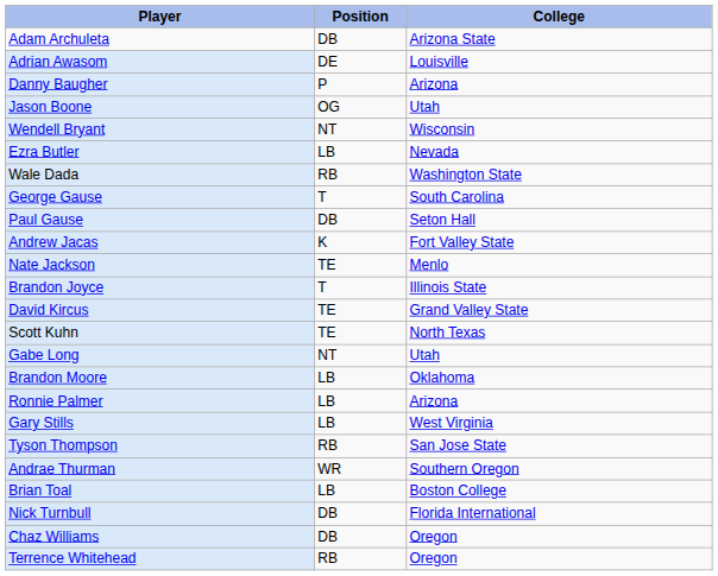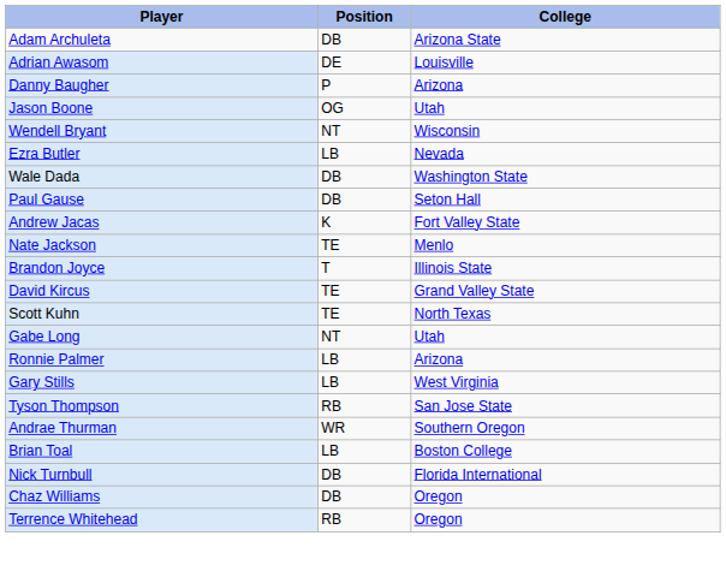 <table class="wikitable sortable" style="width: 40%">
 <tr>
 <th style="background:#A8BDEC;">Player</th>
 <th width=13% style="background:#A8BDEC;">Position</th>
 <th style="background:#A8BDEC;">College</th>
 </tr>
 <tr>
 <td><a href='#'>Adam Archuleta</a></td>
 <td>DB</td>
 <td><a href='#'>Arizona State</a></td>
 </tr>
 <tr>
 <td bgcolor="d9e9f9"><a href='#'>Adrian Awasom</a></td>
 <td>DE</td>
 <td><a href='#'>Louisville</a></td>
 </tr>
 <tr>
 <td bgcolor="d9e9f9"><a href='#'>Danny Baugher</a></td>
 <td>P</td>
 <td><a href='#'>Arizona</a></td>
 </tr>
 <tr>
 <td bgcolor="d9e9f9"><a href='#'>Jason Boone</a></td>
 <td>OG</td>
 <td><a href='#'>Utah</a></td>
 </tr>
 <tr>
 <td bgcolor="d9e9f9"><a href='#'>Wendell Bryant</a></td>
 <td>NT</td>
 <td><a href='#'>Wisconsin</a></td>
 </tr>
 <tr>
 <td bgcolor="d9e9f9"><a href='#'>Ezra Butler</a></td>
 <td>LB</td>
 <td><a href='#'>Nevada</a></td>
 </tr>
 <tr>
 <td bgcolor="d9e9f9">Wale Dada</td>
-<td>RB</td>
+<td>DB</td>
 <td><a href='#'>Washington State</a></td>
-</tr>
-<tr>
-<td bgcolor="d9e9f9"><a href='#'>George Gause</a></td>
-<td>T</td>
-<td><a href='#'>South Carolina</a></td>
 </tr>
 <tr>
 <td bgcolor="d9e9f9"><a href='#'>Paul Gause</a></td>
 <td>DB</td>
 <td><a href='#'>Seton Hall</a></td>
 </tr>
 <tr>
 <td bgcolor="d9e9f9"><a href='#'>Andrew Jacas</a></td>
 <td>K</td>
 <td><a href='#'>Fort Valley State</a></td>
 </tr>
 <tr>
 <td bgcolor="d9e9f9"><a href='#'>Nate Jackson</a></td>
 <td>TE</td>
 <td><a href='#'>Menlo</a></td>
 </tr>
 <tr>
 <td bgcolor="d9e9f9"><a href='#'>Brandon Joyce</a></td>
 <td>T</td>
 <td><a href='#'>Illinois State</a></td>
 </tr>
 <tr>
 <td bgcolor="d9e9f9"><a href='#'>David Kircus</a></td>
 <td>TE</td>
 <td><a href='#'>Grand Valley State</a></td>
 </tr>
 <tr>
 <td bgcolor="d9e9f9">Scott Kuhn</td>
 <td>TE</td>
 <td><a href='#'>North Texas</a></td>
 </tr>
 <tr>
 <td bgcolor="d9e9f9"><a href='#'>Gabe Long</a></td>
 <td>NT</td>
 <td><a href='#'>Utah</a></td>
-</tr>
-<tr>
-<td bgcolor="d9e9f9"><a href='#'>Brandon Moore</a></td>
-<td>LB</td>
-<td><a href='#'>Oklahoma</a></td>
 </tr>
 <tr>
 <td bgcolor="d9e9f9"><a href='#'>Ronnie Palmer</a></td>
 <td>LB</td>
 <td><a href='#'>Arizona</a></td>
 </tr>
 <tr>
 <td bgcolor="d9e9f9"><a href='#'>Gary Stills</a></td>
 <td>LB</td>
 <td><a href='#'>West Virginia</a></td>
 </tr>
 <tr>
 <td bgcolor="d9e9f9"><a href='#'>Tyson Thompson</a></td>
 <td>RB</td>
 <td><a href='#'>San Jose State</a></td>
 </tr>
 <tr>
 <td bgcolor="d9e9f9"><a href='#'>Andrae Thurman</a></td>
 <td>WR</td>
 <td><a href='#'>Southern Oregon</a></td>
 </tr>
 <tr>
 <td bgcolor="d9e9f9"><a href='#'>Brian Toal</a></td>
 <td>LB</td>
 <td><a href='#'>Boston College</a></td>
 </tr>
 <tr>
 <td bgcolor="d9e9f9"><a href='#'>Nick Turnbull</a></td>
 <td>DB</td>
 <td><a href='#'>Florida International</a></td>
 </tr>
 <tr>
 <td bgcolor="d9e9f9"><a href='#'>Chaz Williams</a></td>
 <td>DB</td>
 <td><a href='#'>Oregon</a></td>
 </tr>
 <tr>
 <td bgcolor="d9e9f9"><a href='#'>Terrence Whitehead</a></td>
 <td>RB</td>
 <td><a href='#'>Oregon</a></td>
 </tr>
 </table>
